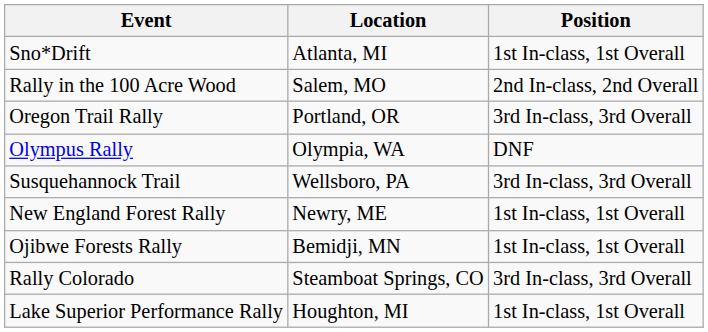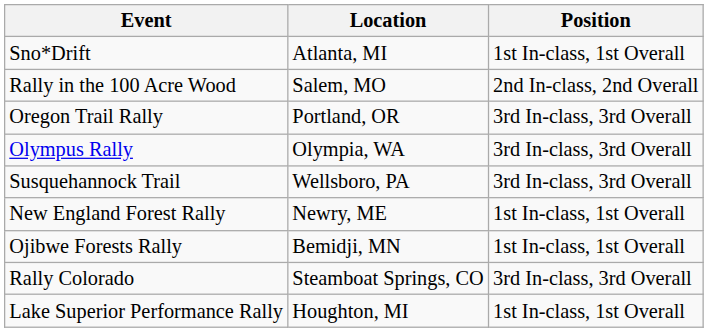 <table class="wikitable">
 <tr>
 <th>Event</th>
 <th>Location</th>
 <th>Position</th>
 </tr>
 <tr>
 <td>Sno*Drift</td>
 <td>Atlanta, MI</td>
 <td>1st In-class, 1st Overall</td>
 </tr>
 <tr>
 <td>Rally in the 100 Acre Wood</td>
 <td>Salem, MO</td>
 <td>2nd In-class, 2nd Overall</td>
 </tr>
 <tr>
 <td>Oregon Trail Rally</td>
 <td>Portland, OR</td>
 <td>3rd In-class, 3rd Overall</td>
 </tr>
 <tr>
 <td><a href='#'>Olympus Rally</a></td>
 <td>Olympia, WA</td>
-<td>DNF</td>
+<td>3rd In-class, 3rd Overall</td>
 </tr>
 <tr>
 <td>Susquehannock Trail</td>
 <td>Wellsboro, PA</td>
 <td>3rd In-class, 3rd Overall</td>
 </tr>
 <tr>
 <td>New England Forest Rally</td>
 <td>Newry, ME</td>
 <td>1st In-class, 1st Overall</td>
 </tr>
 <tr>
 <td>Ojibwe Forests Rally</td>
 <td>Bemidji, MN</td>
 <td>1st In-class, 1st Overall</td>
 </tr>
 <tr>
 <td>Rally Colorado</td>
 <td>Steamboat Springs, CO</td>
 <td>3rd In-class, 3rd Overall</td>
 </tr>
 <tr>
 <td>Lake Superior Performance Rally</td>
 <td>Houghton, MI</td>
 <td>1st In-class, 1st Overall</td>
 </tr>
 </table>
